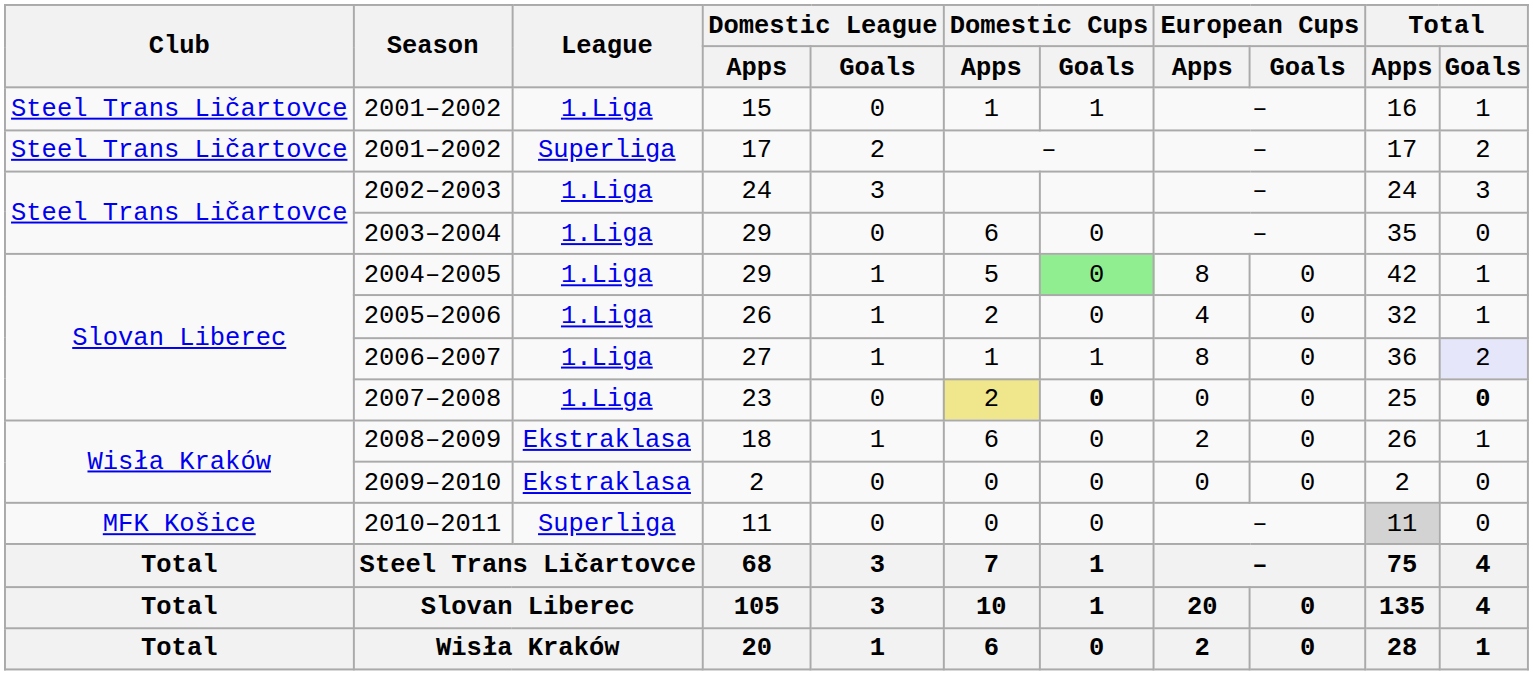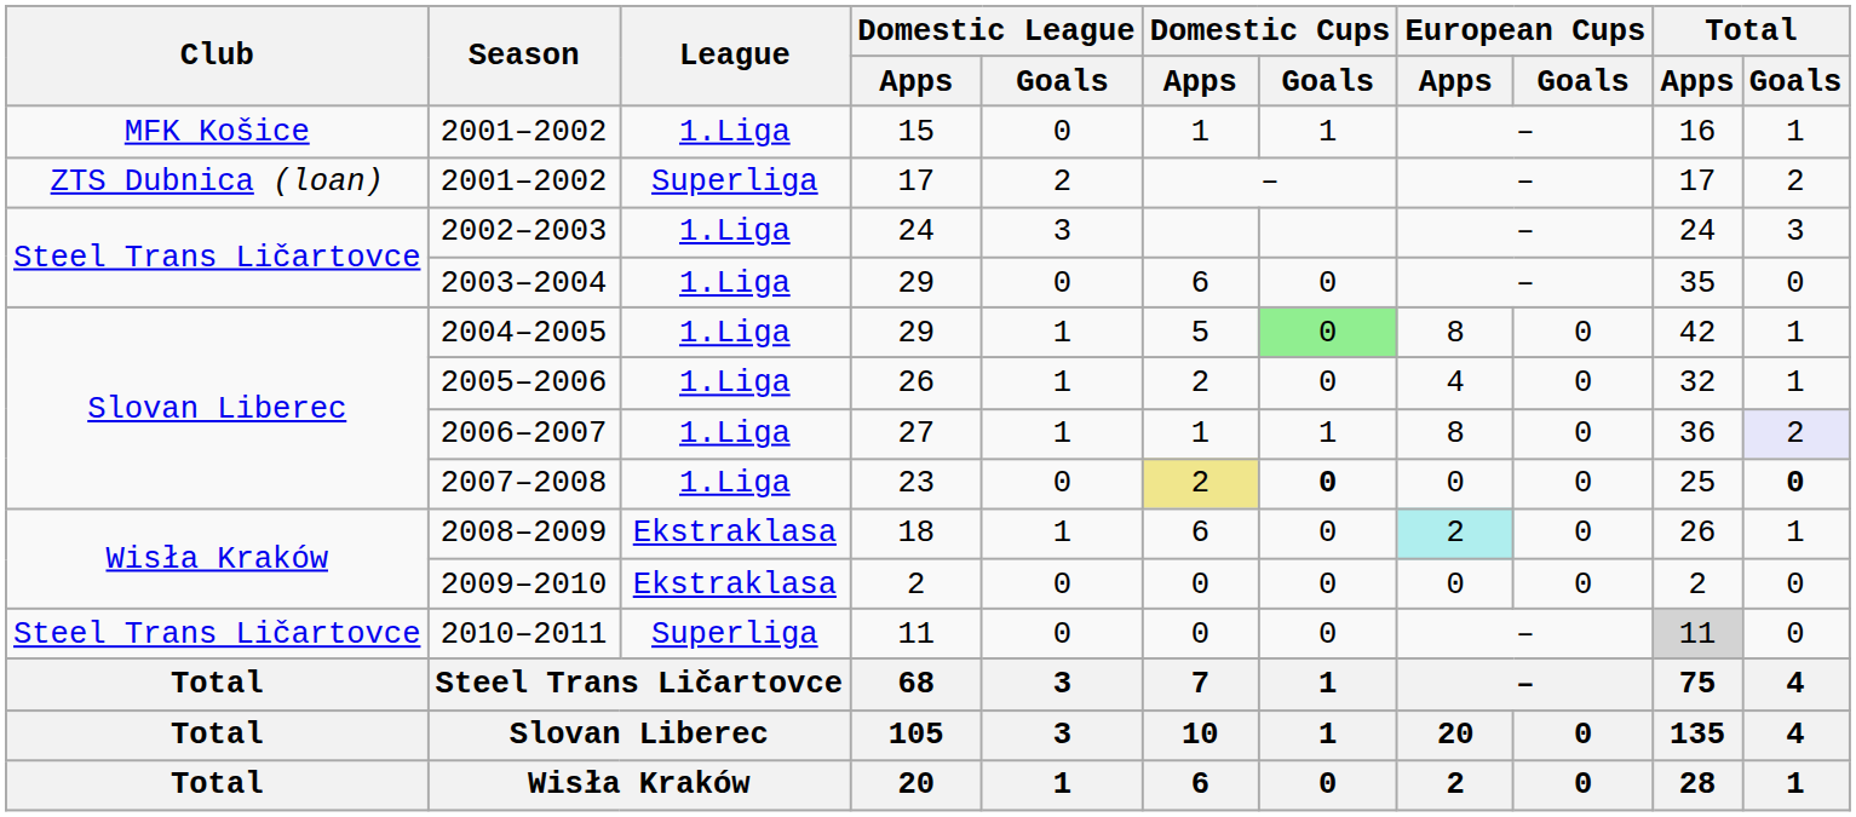 <table class="wikitable" style="text-align: center;">
 <tr>
 <th rowspan="2">Club</th>
 <th rowspan="2">Season</th>
 <th rowspan="2">League</th>
 <th colspan="2">Domestic League</th>
 <th colspan="2">Domestic Cups</th>
 <th colspan="2">European Cups</th>
 <th colspan="2">Total</th>
 </tr>
 <tr>
 <th>Apps</th>
 <th>Goals</th>
 <th>Apps</th>
 <th>Goals</th>
 <th>Apps</th>
 <th>Goals</th>
 <th>Apps</th>
 <th>Goals</th>
 </tr>
 <tr>
-<td rowspan="1" valign="center"><a href='#'>Steel Trans Ličartovce</a></td>
+<td rowspan="1" valign="center"><a href='#'>MFK Košice</a></td>
 <td>2001–2002</td>
 <td><a href='#'>1.Liga</a></td>
 <td>15</td>
 <td>0</td>
 <td>1</td>
 <td>1</td>
 <td colspan="2">–</td>
 <td>16</td>
 <td>1</td>
 </tr>
 <tr>
-<td rowspan="1" valign="center"><a href='#'>Steel Trans Ličartovce</a></td>
+<td rowspan="1" valign="top"><a href='#'>ZTS Dubnica</a> <em>(loan)</em></td>
 <td>2001–2002</td>
 <td><a href='#'>Superliga</a></td>
 <td>17</td>
 <td>2</td>
 <td colspan="2">–</td>
 <td colspan="2">–</td>
 <td>17</td>
 <td>2</td>
 </tr>
 <tr>
 <td rowspan="2" valign="center"><a href='#'>Steel Trans Ličartovce</a></td>
 <td>2002–2003</td>
 <td><a href='#'>1.Liga</a></td>
 <td>24</td>
 <td>3</td>
 <td></td>
 <td></td>
 <td colspan="2">–</td>
 <td>24</td>
 <td>3</td>
 </tr>
 <tr>
 <td>2003–2004</td>
 <td><a href='#'>1.Liga</a></td>
 <td>29</td>
 <td>0</td>
 <td>6</td>
 <td>0</td>
 <td colspan="2">–</td>
 <td>35</td>
 <td>0</td>
 </tr>
 <tr>
 <td rowspan="4" valign="center"><a href='#'>Slovan Liberec</a></td>
 <td>2004–2005</td>
 <td><a href='#'>1.Liga</a></td>
 <td>29</td>
 <td>1</td>
 <td>5</td>
 <td style="background: lightgreen;">0</td>
 <td>8</td>
 <td>0</td>
 <td>42</td>
 <td>1</td>
 </tr>
 <tr>
 <td>2005–2006</td>
 <td><a href='#'>1.Liga</a></td>
 <td>26</td>
 <td>1</td>
 <td>2</td>
 <td>0</td>
 <td>4</td>
 <td>0</td>
 <td>32</td>
 <td>1</td>
 </tr>
 <tr>
 <td>2006–2007</td>
 <td><a href='#'>1.Liga</a></td>
 <td>27</td>
 <td>1</td>
 <td>1</td>
 <td>1</td>
 <td>8</td>
 <td>0</td>
 <td>36</td>
 <td style="background: lavender;">2</td>
 </tr>
 <tr>
 <td>2007–2008</td>
 <td><a href='#'>1.Liga</a></td>
 <td>23</td>
 <td>0</td>
 <td style="background: khaki;">2</td>
 <td><strong>0</strong></td>
 <td>0</td>
 <td>0</td>
 <td>25</td>
 <td><strong>0</strong></td>
 </tr>
 <tr>
 <td rowspan="2" valign="center"><a href='#'>Wisła Kraków</a></td>
 <td>2008–2009</td>
 <td><a href='#'>Ekstraklasa</a></td>
 <td>18</td>
 <td>1</td>
 <td>6</td>
 <td>0</td>
-<td>2</td>
+<td style="background: paleturquoise;">2</td>
 <td>0</td>
 <td>26</td>
 <td>1</td>
 </tr>
 <tr>
 <td>2009–2010</td>
 <td><a href='#'>Ekstraklasa</a></td>
 <td>2</td>
 <td>0</td>
 <td>0</td>
 <td>0</td>
 <td>0</td>
 <td>0</td>
 <td>2</td>
 <td>0</td>
 </tr>
 <tr>
-<td rowspan="1" valign="center"><a href='#'>MFK Košice</a></td>
+<td rowspan="1" valign="center"><a href='#'>Steel Trans Ličartovce</a></td>
 <td>2010–2011</td>
 <td><a href='#'>Superliga</a></td>
 <td>11</td>
 <td>0</td>
 <td>0</td>
 <td>0</td>
 <td colspan="2">–</td>
 <td style="background: lightgrey;">11</td>
 <td>0</td>
 </tr>
 <tr>
 <th colspan="1">Total</th>
 <th colspan="2">Steel Trans Ličartovce</th>
 <th>68</th>
 <th>3</th>
 <th>7</th>
 <th>1</th>
 <th colspan="2">–</th>
 <th>75</th>
 <th>4</th>
 </tr>
 <tr>
 <th colspan="1">Total</th>
 <th colspan="2">Slovan Liberec</th>
 <th>105</th>
 <th>3</th>
 <th>10</th>
 <th>1</th>
 <th>20</th>
 <th>0</th>
 <th>135</th>
 <th>4</th>
 </tr>
 <tr>
 <th colspan="1">Total</th>
 <th colspan="2">Wisła Kraków</th>
 <th>20</th>
 <th>1</th>
 <th>6</th>
 <th>0</th>
 <th>2</th>
 <th>0</th>
 <th>28</th>
 <th>1</th>
 </tr>
 </table>
